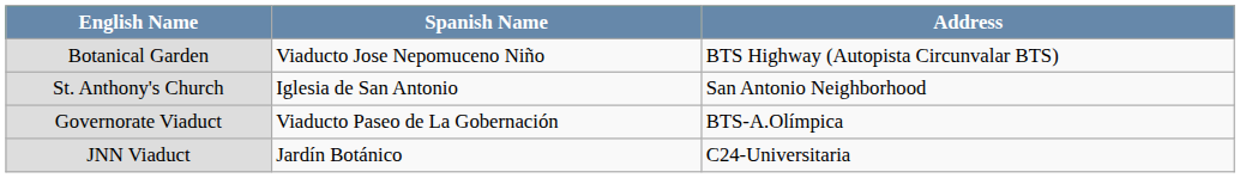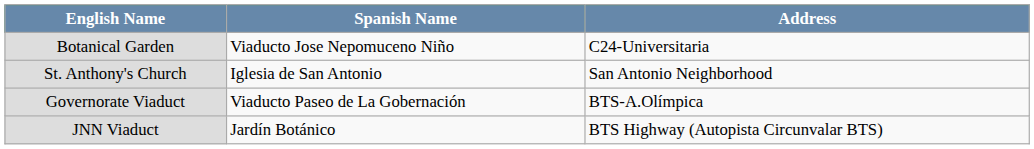 <table class="wikitable sortable"  style="margin:auto; font-size:90%; width:70%; border:0; text-align:center; line-height:120%;">
 <tr style="background:green;">
 <th style="background: #6688AA; color: white;">English Name</th>
 <th style="background: #6688AA; color: white;">Spanish Name</th>
 <th style="background: #6688AA; color: white;">Address</th>
 </tr>
 <tr>
 <td style="background:#ddd;">Botanical Garden</td>
 <td style="text-align:left;">Viaducto Jose Nepomuceno Niño</td>
-<td style="text-align:left;">BTS Highway (Autopista Circunvalar BTS)</td>
+<td style="text-align:left;">C24-Universitaria</td>
 </tr>
 <tr>
 <td style="background:#ddd;">St. Anthony's Church</td>
 <td style="text-align:left;">Iglesia de San Antonio</td>
 <td style="text-align:left;">San Antonio Neighborhood</td>
 </tr>
 <tr>
 <td style="background:#ddd;">Governorate Viaduct</td>
 <td style="text-align:left;">Viaducto Paseo de La Gobernación</td>
 <td style="text-align:left;">BTS-A.Olímpica</td>
 </tr>
 <tr>
 <td style="background:#ddd;">JNN Viaduct</td>
 <td style="text-align:left;">Jardín Botánico</td>
-<td style="text-align:left;">C24-Universitaria</td>
+<td style="text-align:left;">BTS Highway (Autopista Circunvalar BTS)</td>
 </tr>
 </table>
